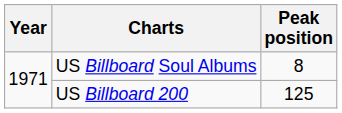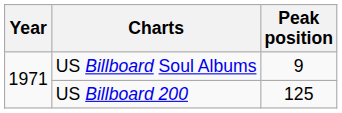 <table class="wikitable">
 <tr>
 <th>Year</th>
 <th>Charts</th>
 <th>Peak<br>position</th>
 </tr>
 <tr>
 <td rowspan="2">1971</td>
 <td>US <em><a href='#'>Billboard</a></em> <a href='#'>Soul Albums</a></td>
-<td align="center">8</td>
+<td align="center">9</td>
 </tr>
 <tr>
 <td>US <em><a href='#'>Billboard 200</a></em></td>
 <td align="center">125</td>
 </tr>
 </table>
